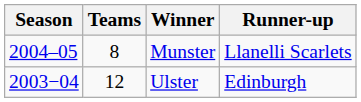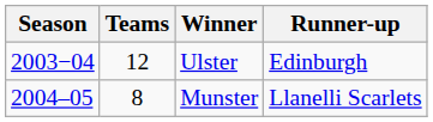 <table class="wikitable">
 <tr>
 <th>Season</th>
 <th>Teams</th>
 <th>Winner</th>
 <th>Runner-up</th>
 </tr>
 <tr>
+<td><a href='#'>2003−04</a></td>
+<td align=center>12</td>
+<td> <a href='#'>Ulster</a></td>
+<td> <a href='#'>Edinburgh</a></td>
+</tr>
+<tr>
 <td><a href='#'>2004–05</a></td>
 <td align=center>8</td>
 <td> <a href='#'>Munster</a></td>
 <td> <a href='#'>Llanelli Scarlets</a></td>
 </tr>
-<tr>
-<td><a href='#'>2003−04</a></td>
-<td align=center>12</td>
-<td> <a href='#'>Ulster</a></td>
-<td> <a href='#'>Edinburgh</a></td>
-</tr>
 </table>
